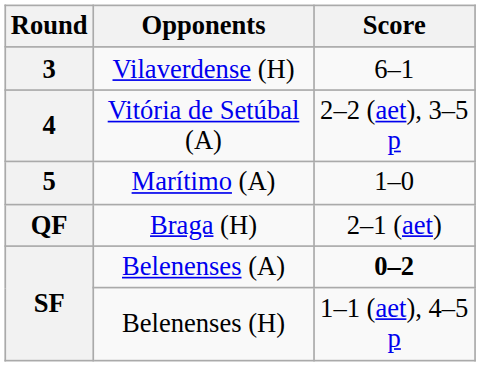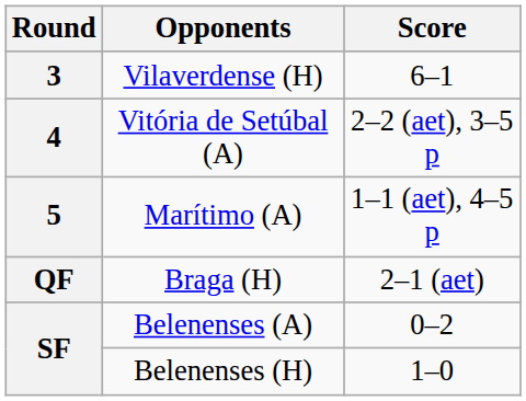 <table class="wikitable plainrowheaders" style="text-align:center;margin-left:1em;float:right">
 <tr>
 <th scope="col" style="width:25px;">Round</th>
 <th scope="col" style="width:125px;">Opponents</th>
 <th scope="col" style="width:90px;">Score</th>
 </tr>
 <tr>
 <th scope=row style="text-align:center">3</th>
 <td><a href='#'>Vilaverdense</a> (H)</td>
 <td>6–1</td>
 </tr>
 <tr>
 <th scope=row style="text-align:center">4</th>
 <td><a href='#'>Vitória de Setúbal</a> (A)</td>
 <td>2–2 (<a href='#'>aet</a>), 3–5 <a href='#'>p</a></td>
 </tr>
 <tr>
 <th scope=row style="text-align:center">5</th>
 <td><a href='#'>Marítimo</a> (A)</td>
-<td>1–0</td>
+<td>1–1 (<a href='#'>aet</a>), 4–5 <a href='#'>p</a></td>
 </tr>
 <tr>
 <th scope=row style="text-align:center">QF</th>
 <td><a href='#'>Braga</a> (H)</td>
 <td>2–1 (<a href='#'>aet</a>)</td>
 </tr>
 <tr>
 <th scope=row style="text-align:center" rowspan="2">SF</th>
 <td><a href='#'>Belenenses</a> (A)</td>
-<td><strong>0–2</strong></td>
+<td>0–2</td>
 </tr>
 <tr>
 <td>Belenenses (H)</td>
-<td>1–1 (<a href='#'>aet</a>), 4–5 <a href='#'>p</a></td>
+<td>1–0</td>
 </tr>
 </table>
